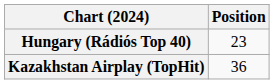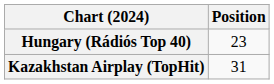 <table class="wikitable sortable plainrowheaders" style="text-align:center">
 <tr>
 <th scope="col">Chart (2024)</th>
 <th scope="col">Position</th>
 </tr>
 <tr>
 <th scope="row">Hungary (Rádiós Top 40)</th>
 <td>23</td>
 </tr>
 <tr>
 <th scope="row">Kazakhstan Airplay (TopHit)</th>
-<td>36</td>
+<td>31</td>
 </tr>
 </table>
